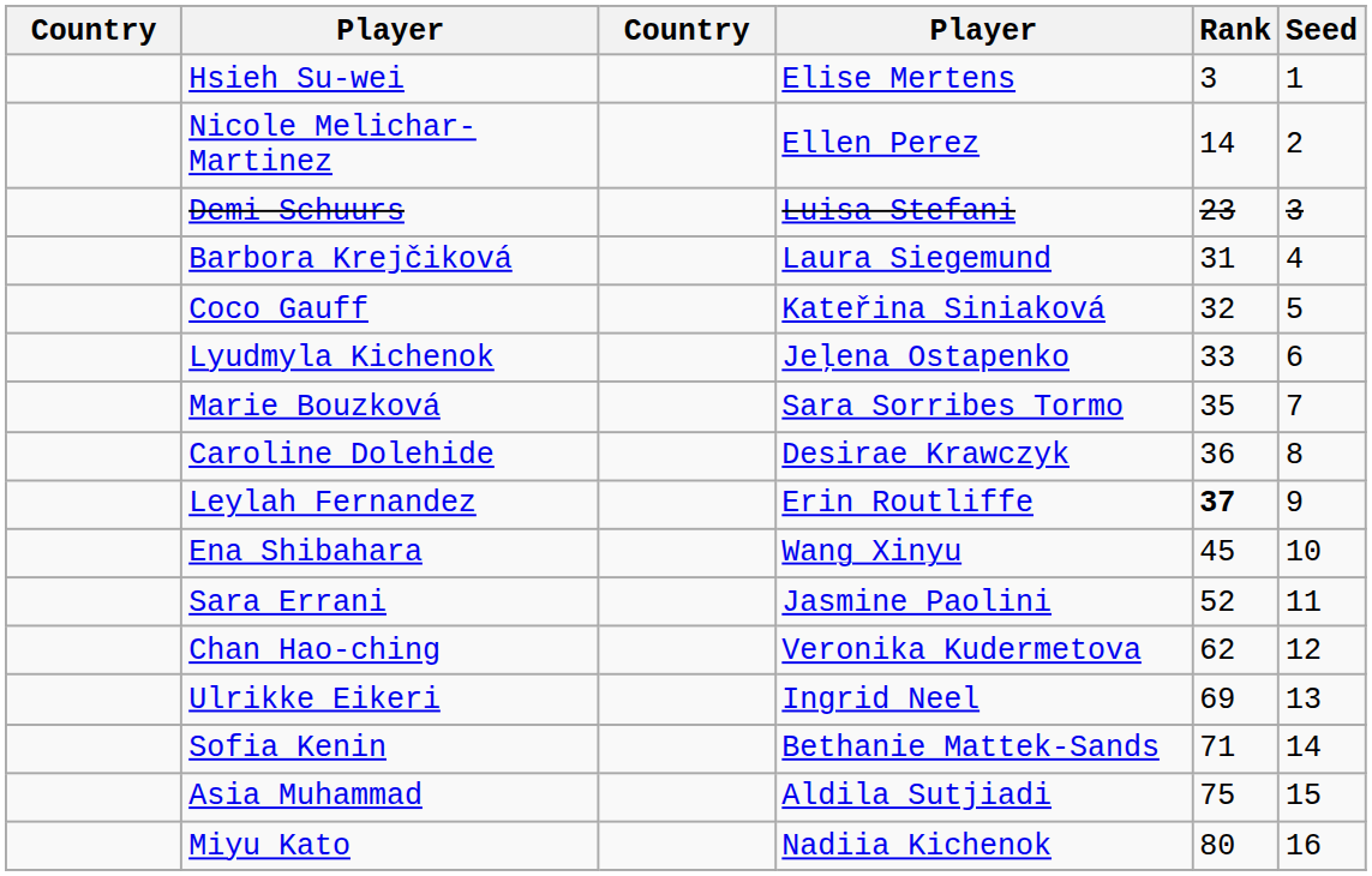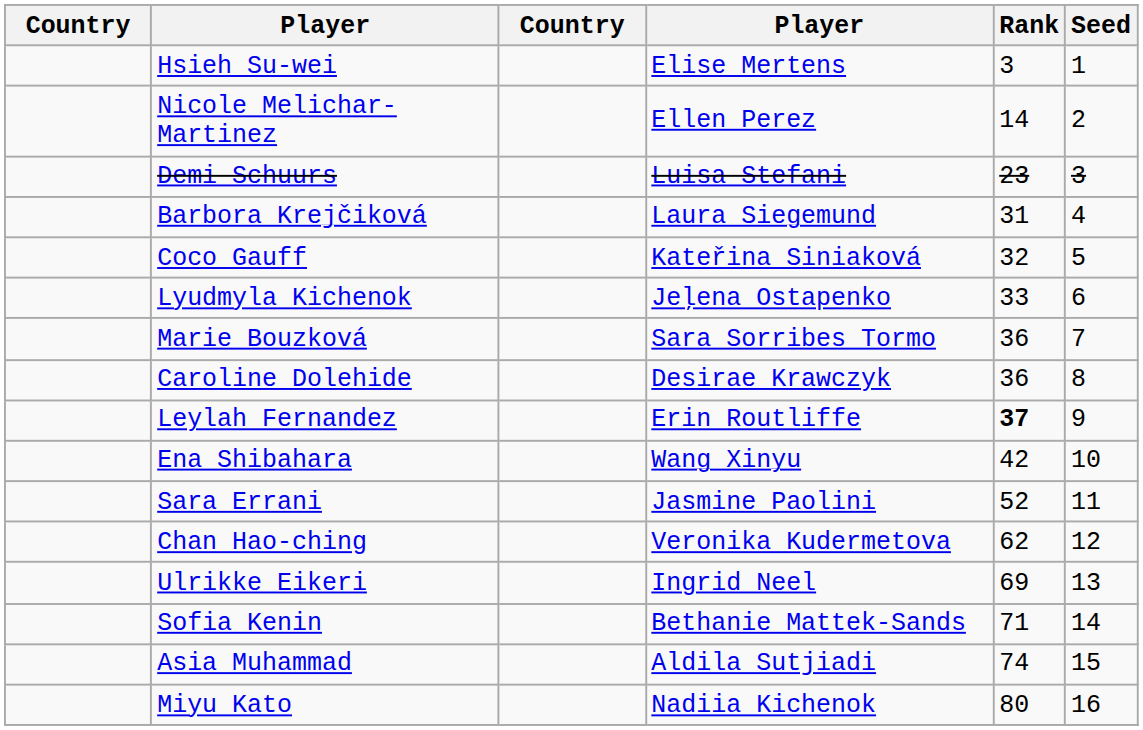 <table class="sortable wikitable">
 <tr>
 <th width="70">Country</th>
 <th width="175">Player</th>
 <th width="70">Country</th>
 <th width="175">Player</th>
 <th>Rank</th>
 <th>Seed</th>
 </tr>
 <tr>
 <td></td>
 <td><a href='#'>Hsieh Su-wei</a></td>
 <td></td>
 <td><a href='#'>Elise Mertens</a></td>
 <td>3</td>
 <td>1</td>
 </tr>
 <tr>
 <td></td>
 <td><a href='#'>Nicole Melichar-Martinez</a></td>
 <td></td>
 <td><a href='#'>Ellen Perez</a></td>
 <td>14</td>
 <td>2</td>
 </tr>
 <tr>
 <td><s></s></td>
 <td><s><a href='#'>Demi Schuurs</a></s></td>
 <td><s></s></td>
 <td><s><a href='#'>Luisa Stefani</a></s></td>
 <td><s>23</s></td>
 <td><s>3</s></td>
 </tr>
 <tr>
 <td></td>
 <td><a href='#'>Barbora Krejčiková</a></td>
 <td></td>
 <td><a href='#'>Laura Siegemund</a></td>
 <td>31</td>
 <td>4</td>
 </tr>
 <tr>
 <td></td>
 <td><a href='#'>Coco Gauff</a></td>
 <td></td>
 <td><a href='#'>Kateřina Siniaková</a></td>
 <td>32</td>
 <td>5</td>
 </tr>
 <tr>
 <td></td>
 <td><a href='#'>Lyudmyla Kichenok</a></td>
 <td></td>
 <td><a href='#'>Jeļena Ostapenko</a></td>
 <td>33</td>
 <td>6</td>
 </tr>
 <tr>
 <td></td>
 <td><a href='#'>Marie Bouzková</a></td>
 <td></td>
 <td><a href='#'>Sara Sorribes Tormo</a></td>
-<td>35</td>
+<td>36</td>
 <td>7</td>
 </tr>
 <tr>
 <td></td>
 <td><a href='#'>Caroline Dolehide</a></td>
 <td></td>
 <td><a href='#'>Desirae Krawczyk</a></td>
 <td>36</td>
 <td>8</td>
 </tr>
 <tr>
 <td></td>
 <td><a href='#'>Leylah Fernandez</a></td>
 <td></td>
 <td><a href='#'>Erin Routliffe</a></td>
 <td><strong>37</strong></td>
 <td>9</td>
 </tr>
 <tr>
 <td></td>
 <td><a href='#'>Ena Shibahara</a></td>
 <td></td>
 <td><a href='#'>Wang Xinyu</a></td>
-<td>45</td>
+<td>42</td>
 <td>10</td>
 </tr>
 <tr>
 <td></td>
 <td><a href='#'>Sara Errani</a></td>
 <td></td>
 <td><a href='#'>Jasmine Paolini</a></td>
 <td>52</td>
 <td>11</td>
 </tr>
 <tr>
 <td></td>
 <td><a href='#'>Chan Hao-ching</a></td>
 <td></td>
 <td><a href='#'>Veronika Kudermetova</a></td>
 <td>62</td>
 <td>12</td>
 </tr>
 <tr>
 <td></td>
 <td><a href='#'>Ulrikke Eikeri</a></td>
 <td></td>
 <td><a href='#'>Ingrid Neel</a></td>
 <td>69</td>
 <td>13</td>
 </tr>
 <tr>
 <td></td>
 <td><a href='#'>Sofia Kenin</a></td>
 <td></td>
 <td><a href='#'>Bethanie Mattek-Sands</a></td>
 <td>71</td>
 <td>14</td>
 </tr>
 <tr>
 <td></td>
 <td><a href='#'>Asia Muhammad</a></td>
 <td></td>
 <td><a href='#'>Aldila Sutjiadi</a></td>
-<td>75</td>
+<td>74</td>
 <td>15</td>
 </tr>
 <tr>
 <td></td>
 <td><a href='#'>Miyu Kato</a></td>
 <td></td>
 <td><a href='#'>Nadiia Kichenok</a></td>
 <td>80</td>
 <td>16</td>
 </tr>
 </table>
